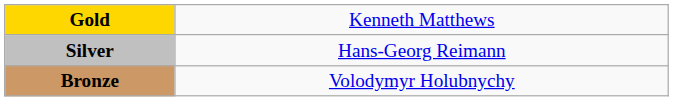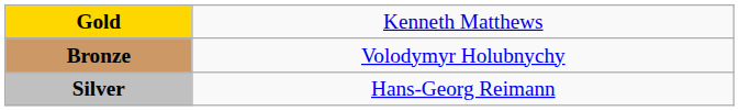 <table class="wikitable" style="text-align:center; " width="35%">
 <tr>
 <td bgcolor="gold"><strong>Gold</strong></td>
 <td><a href='#'>Kenneth Matthews</a><br>  <small><em></em></small></td>
 </tr>
 <tr>
+<td bgcolor="CC9966"><strong>Bronze</strong></td>
+<td><a href='#'>Volodymyr Holubnychy</a><br>  <small><em></em></small></td>
+</tr>
+<tr>
 <td bgcolor="silver"><strong>Silver</strong></td>
 <td><a href='#'>Hans-Georg Reimann</a><br>  <small><em></em></small></td>
 </tr>
-<tr>
-<td bgcolor="CC9966"><strong>Bronze</strong></td>
-<td><a href='#'>Volodymyr Holubnychy</a><br>  <small><em></em></small></td>
-</tr>
 </table>
